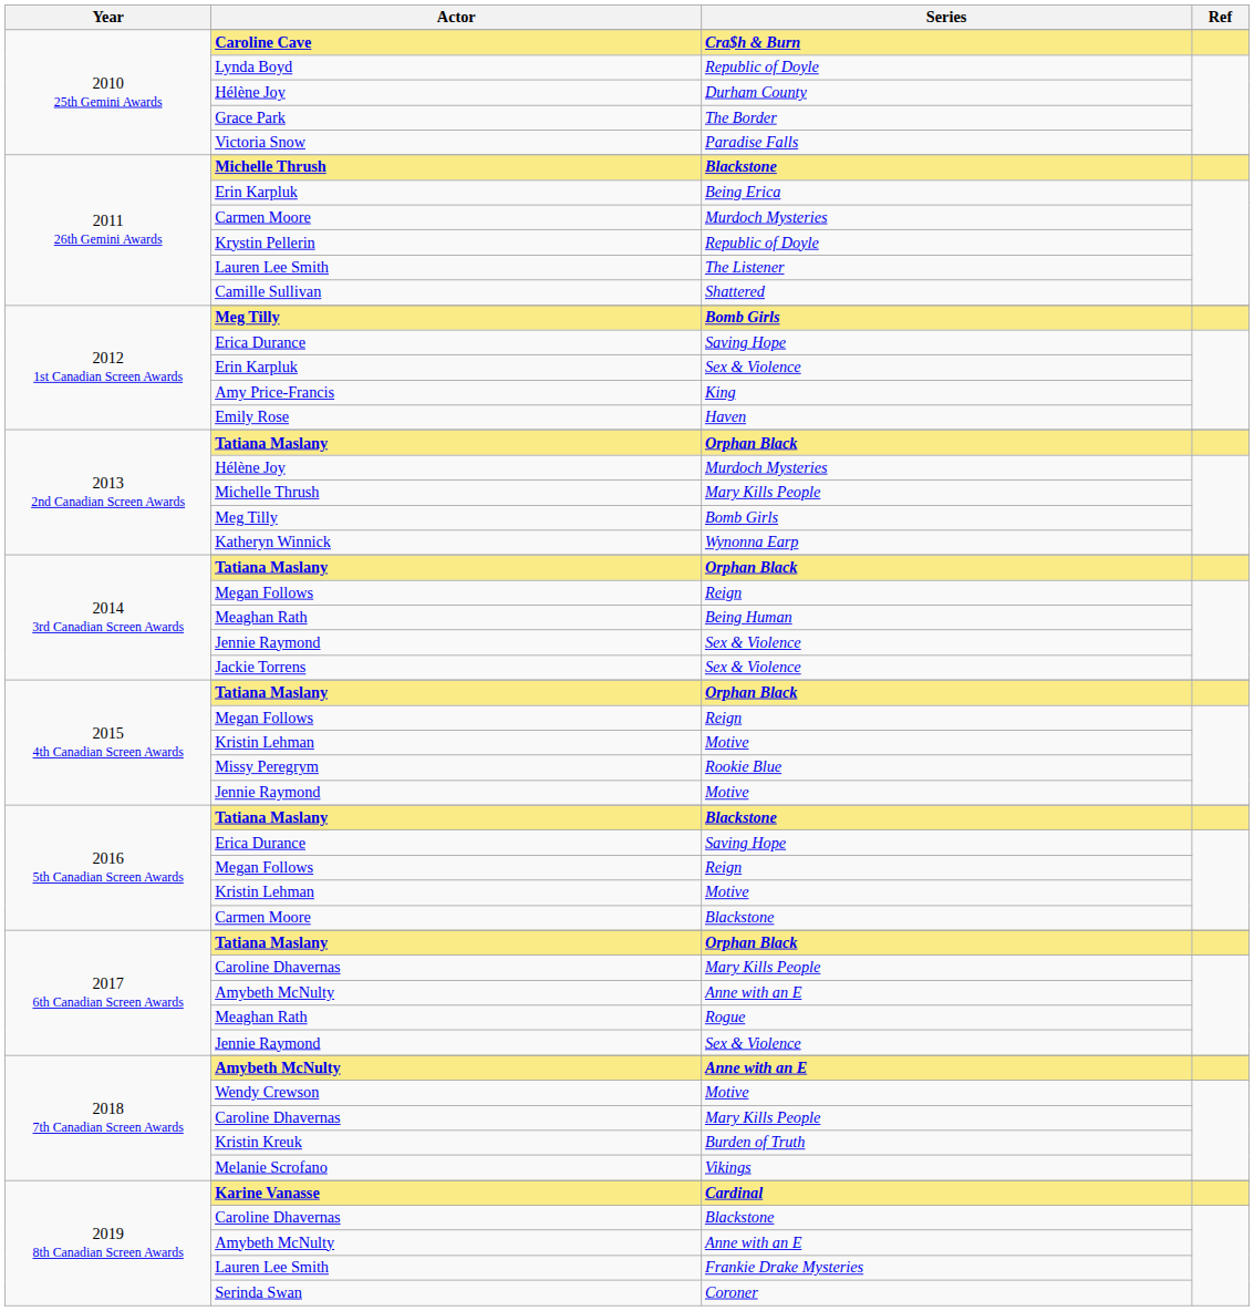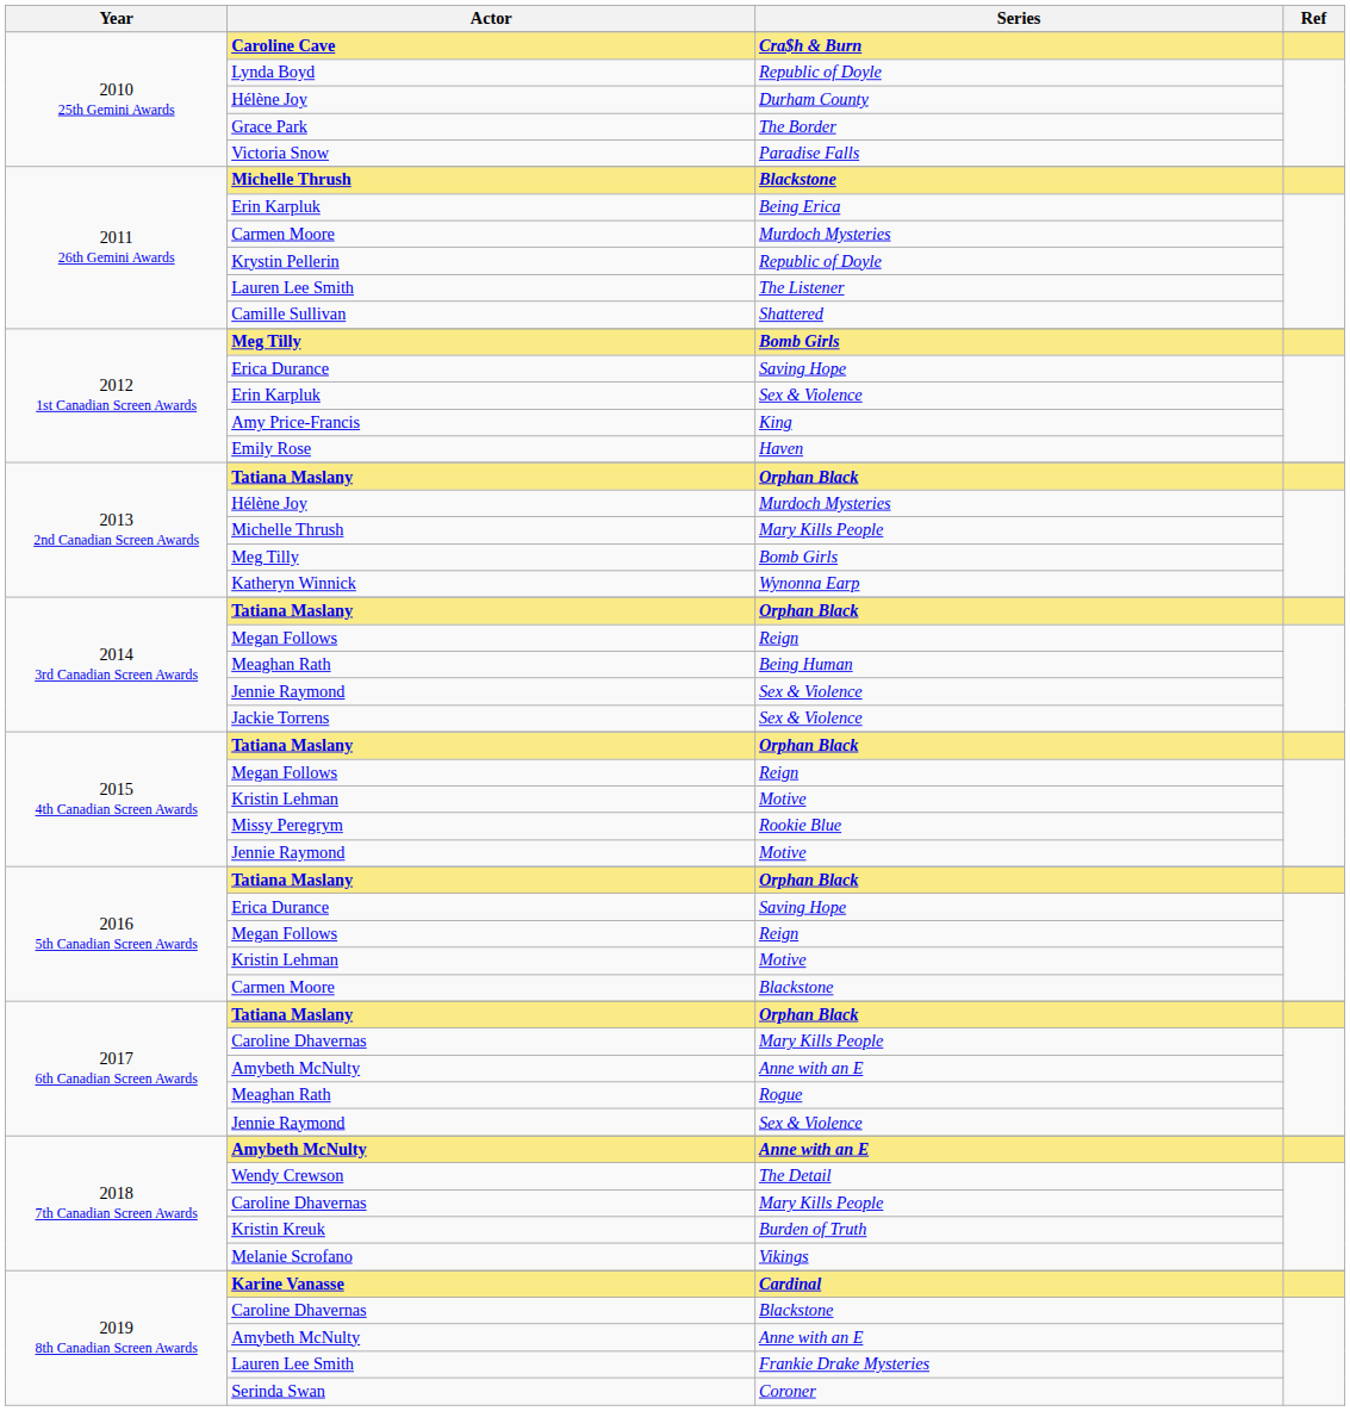 <table class="wikitable" style="width:100%;">
 <tr style="background:#bebebe;">
 <th style="width:8%;">Year</th>
 <th style="width:19%;">Actor</th>
 <th style="width:19%;">Series</th>
 <th style="width:2%;">Ref</th>
 </tr>
 <tr>
 <td rowspan="6" align="center">2010 <br> <small><a href='#'>25th Gemini Awards</a></small></td>
 </tr>
 <tr style="background:#FAEB86;">
 <td><strong><a href='#'>Caroline Cave</a></strong></td>
 <td><strong><em><a href='#'>Cra$h & Burn</a></em></strong></td>
 <td></td>
 </tr>
 <tr>
 <td><a href='#'>Lynda Boyd</a></td>
 <td><em><a href='#'>Republic of Doyle</a></em></td>
 <td rowspan=4></td>
 </tr>
 <tr>
 <td><a href='#'>Hélène Joy</a></td>
 <td><em><a href='#'>Durham County</a></em></td>
 </tr>
 <tr>
 <td><a href='#'>Grace Park</a></td>
 <td><em><a href='#'>The Border</a></em></td>
 </tr>
 <tr>
 <td><a href='#'>Victoria Snow</a></td>
 <td><em><a href='#'>Paradise Falls</a></em></td>
 </tr>
 <tr>
 <td rowspan="7" align="center">2011 <br> <small><a href='#'>26th Gemini Awards</a></small></td>
 </tr>
 <tr style="background:#FAEB86;">
 <td><strong><a href='#'>Michelle Thrush</a></strong></td>
 <td><strong><em><a href='#'>Blackstone</a></em></strong></td>
 <td></td>
 </tr>
 <tr>
 <td><a href='#'>Erin Karpluk</a></td>
 <td><em><a href='#'>Being Erica</a></em></td>
 <td rowspan=5></td>
 </tr>
 <tr>
 <td><a href='#'>Carmen Moore</a></td>
 <td><em><a href='#'>Murdoch Mysteries</a></em></td>
 </tr>
 <tr>
 <td><a href='#'>Krystin Pellerin</a></td>
 <td><em><a href='#'>Republic of Doyle</a></em></td>
 </tr>
 <tr>
 <td><a href='#'>Lauren Lee Smith</a></td>
 <td><em><a href='#'>The Listener</a></em></td>
 </tr>
 <tr>
 <td><a href='#'>Camille Sullivan</a></td>
 <td><em><a href='#'>Shattered</a></em></td>
 </tr>
 <tr>
 <td rowspan="6" align="center">2012 <br> <small><a href='#'>1st Canadian Screen Awards</a></small></td>
 </tr>
 <tr style="background:#FAEB86;">
 <td><strong><a href='#'>Meg Tilly</a></strong></td>
 <td><strong><em><a href='#'>Bomb Girls</a></em></strong></td>
 <td></td>
 </tr>
 <tr>
 <td><a href='#'>Erica Durance</a></td>
 <td><em><a href='#'>Saving Hope</a></em></td>
 <td rowspan=4></td>
 </tr>
 <tr>
 <td><a href='#'>Erin Karpluk</a></td>
 <td><em><a href='#'>Sex & Violence</a></em></td>
 </tr>
 <tr>
 <td><a href='#'>Amy Price-Francis</a></td>
 <td><em><a href='#'>King</a></em></td>
 </tr>
 <tr>
 <td><a href='#'>Emily Rose</a></td>
 <td><em><a href='#'>Haven</a></em></td>
 </tr>
 <tr>
 <td rowspan="6" align="center">2013 <br> <small><a href='#'>2nd Canadian Screen Awards</a></small></td>
 </tr>
 <tr style="background:#FAEB86;">
 <td><strong><a href='#'>Tatiana Maslany</a></strong></td>
 <td><strong><em><a href='#'>Orphan Black</a></em></strong></td>
 <td></td>
 </tr>
 <tr>
 <td><a href='#'>Hélène Joy</a></td>
 <td><em><a href='#'>Murdoch Mysteries</a></em></td>
 <td rowspan=4></td>
 </tr>
 <tr>
 <td><a href='#'>Michelle Thrush</a></td>
 <td><em><a href='#'>Mary Kills People</a></em></td>
 </tr>
 <tr>
 <td><a href='#'>Meg Tilly</a></td>
 <td><em><a href='#'>Bomb Girls</a></em></td>
 </tr>
 <tr>
 <td><a href='#'>Katheryn Winnick</a></td>
 <td><em><a href='#'>Wynonna Earp</a></em></td>
 </tr>
 <tr>
 <td rowspan="6" align="center">2014 <br> <small><a href='#'>3rd Canadian Screen Awards</a></small></td>
 </tr>
 <tr style="background:#FAEB86;">
 <td><strong><a href='#'>Tatiana Maslany</a></strong></td>
 <td><strong><em><a href='#'>Orphan Black</a></em></strong></td>
 <td></td>
 </tr>
 <tr>
 <td><a href='#'>Megan Follows</a></td>
 <td><em><a href='#'>Reign</a></em></td>
 <td rowspan=4></td>
 </tr>
 <tr>
 <td><a href='#'>Meaghan Rath</a></td>
 <td><em><a href='#'>Being Human</a></em></td>
 </tr>
 <tr>
 <td><a href='#'>Jennie Raymond</a></td>
 <td><em><a href='#'>Sex & Violence</a></em></td>
 </tr>
 <tr>
 <td><a href='#'>Jackie Torrens</a></td>
 <td><em><a href='#'>Sex & Violence</a></em></td>
 </tr>
 <tr>
 <td rowspan="6" align="center">2015 <br> <small><a href='#'>4th Canadian Screen Awards</a></small></td>
 </tr>
 <tr style="background:#FAEB86;">
 <td><strong><a href='#'>Tatiana Maslany</a></strong></td>
 <td><strong><em><a href='#'>Orphan Black</a></em></strong></td>
 <td></td>
 </tr>
 <tr>
 <td><a href='#'>Megan Follows</a></td>
 <td><em><a href='#'>Reign</a></em></td>
 <td rowspan=4></td>
 </tr>
 <tr>
 <td><a href='#'>Kristin Lehman</a></td>
 <td><em><a href='#'>Motive</a></em></td>
 </tr>
 <tr>
 <td><a href='#'>Missy Peregrym</a></td>
 <td><em><a href='#'>Rookie Blue</a></em></td>
 </tr>
 <tr>
 <td><a href='#'>Jennie Raymond</a></td>
 <td><em><a href='#'>Motive</a></em></td>
 </tr>
 <tr>
 <td rowspan="6" align="center">2016 <br> <small><a href='#'>5th Canadian Screen Awards</a></small></td>
 </tr>
 <tr style="background:#FAEB86;">
 <td><strong><a href='#'>Tatiana Maslany</a></strong></td>
-<td><strong><em><a href='#'>Blackstone</a></em></strong></td>
+<td><strong><em><a href='#'>Orphan Black</a></em></strong></td>
 <td></td>
 </tr>
 <tr>
 <td><a href='#'>Erica Durance</a></td>
 <td><em><a href='#'>Saving Hope</a></em></td>
 <td rowspan=4></td>
 </tr>
 <tr>
 <td><a href='#'>Megan Follows</a></td>
 <td><em><a href='#'>Reign</a></em></td>
 </tr>
 <tr>
 <td><a href='#'>Kristin Lehman</a></td>
 <td><em><a href='#'>Motive</a></em></td>
 </tr>
 <tr>
 <td><a href='#'>Carmen Moore</a></td>
 <td><em><a href='#'>Blackstone</a></em></td>
 </tr>
 <tr>
 <td rowspan="6" align="center">2017 <br> <small><a href='#'>6th Canadian Screen Awards</a></small></td>
 </tr>
 <tr style="background:#FAEB86;">
 <td><strong><a href='#'>Tatiana Maslany</a></strong></td>
 <td><strong><em><a href='#'>Orphan Black</a></em></strong></td>
 <td></td>
 </tr>
 <tr>
 <td><a href='#'>Caroline Dhavernas</a></td>
 <td><em><a href='#'>Mary Kills People</a></em></td>
 <td rowspan=4></td>
 </tr>
 <tr>
 <td><a href='#'>Amybeth McNulty</a></td>
 <td><em><a href='#'>Anne with an E</a></em></td>
 </tr>
 <tr>
 <td><a href='#'>Meaghan Rath</a></td>
 <td><em><a href='#'>Rogue</a></em></td>
 </tr>
 <tr>
 <td><a href='#'>Jennie Raymond</a></td>
 <td><em><a href='#'>Sex & Violence</a></em></td>
 </tr>
 <tr>
 <td rowspan="6" align="center">2018 <br> <small><a href='#'>7th Canadian Screen Awards</a></small></td>
 </tr>
 <tr style="background:#FAEB86;">
 <td><strong><a href='#'>Amybeth McNulty</a></strong></td>
 <td><strong><em><a href='#'>Anne with an E</a></em></strong></td>
 <td></td>
 </tr>
 <tr>
 <td><a href='#'>Wendy Crewson</a></td>
-<td><em><a href='#'>Motive</a></em></td>
+<td><em><a href='#'>The Detail</a></em></td>
 <td rowspan=4></td>
 </tr>
 <tr>
 <td><a href='#'>Caroline Dhavernas</a></td>
 <td><em><a href='#'>Mary Kills People</a></em></td>
 </tr>
 <tr>
 <td><a href='#'>Kristin Kreuk</a></td>
 <td><em><a href='#'>Burden of Truth</a></em></td>
 </tr>
 <tr>
 <td><a href='#'>Melanie Scrofano</a></td>
 <td><em><a href='#'>Vikings</a></em></td>
 </tr>
 <tr>
 <td rowspan="6" align="center">2019 <br> <small><a href='#'>8th Canadian Screen Awards</a></small></td>
 </tr>
 <tr style="background:#FAEB86;">
 <td><strong><a href='#'>Karine Vanasse</a></strong></td>
 <td><strong><em><a href='#'>Cardinal</a></em></strong></td>
 <td></td>
 </tr>
 <tr>
 <td><a href='#'>Caroline Dhavernas</a></td>
 <td><em><a href='#'>Blackstone</a></em></td>
 <td rowspan=4></td>
 </tr>
 <tr>
 <td><a href='#'>Amybeth McNulty</a></td>
 <td><em><a href='#'>Anne with an E</a></em></td>
 </tr>
 <tr>
 <td><a href='#'>Lauren Lee Smith</a></td>
 <td><em><a href='#'>Frankie Drake Mysteries</a></em></td>
 </tr>
 <tr>
 <td><a href='#'>Serinda Swan</a></td>
 <td><em><a href='#'>Coroner</a></em></td>
 </tr>
 </table>
